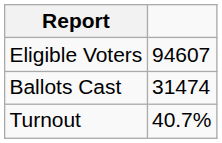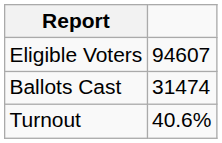 <table class="wikitable" border="1">
 <tr>
 <th>Report</th>
 </tr>
 <tr>
 <td>Eligible Voters</td>
 <td>94607</td>
 </tr>
 <tr>
 <td>Ballots Cast</td>
 <td>31474</td>
 </tr>
 <tr>
 <td>Turnout</td>
-<td>40.7%</td>
+<td>40.6%</td>
 </tr>
 </table>
